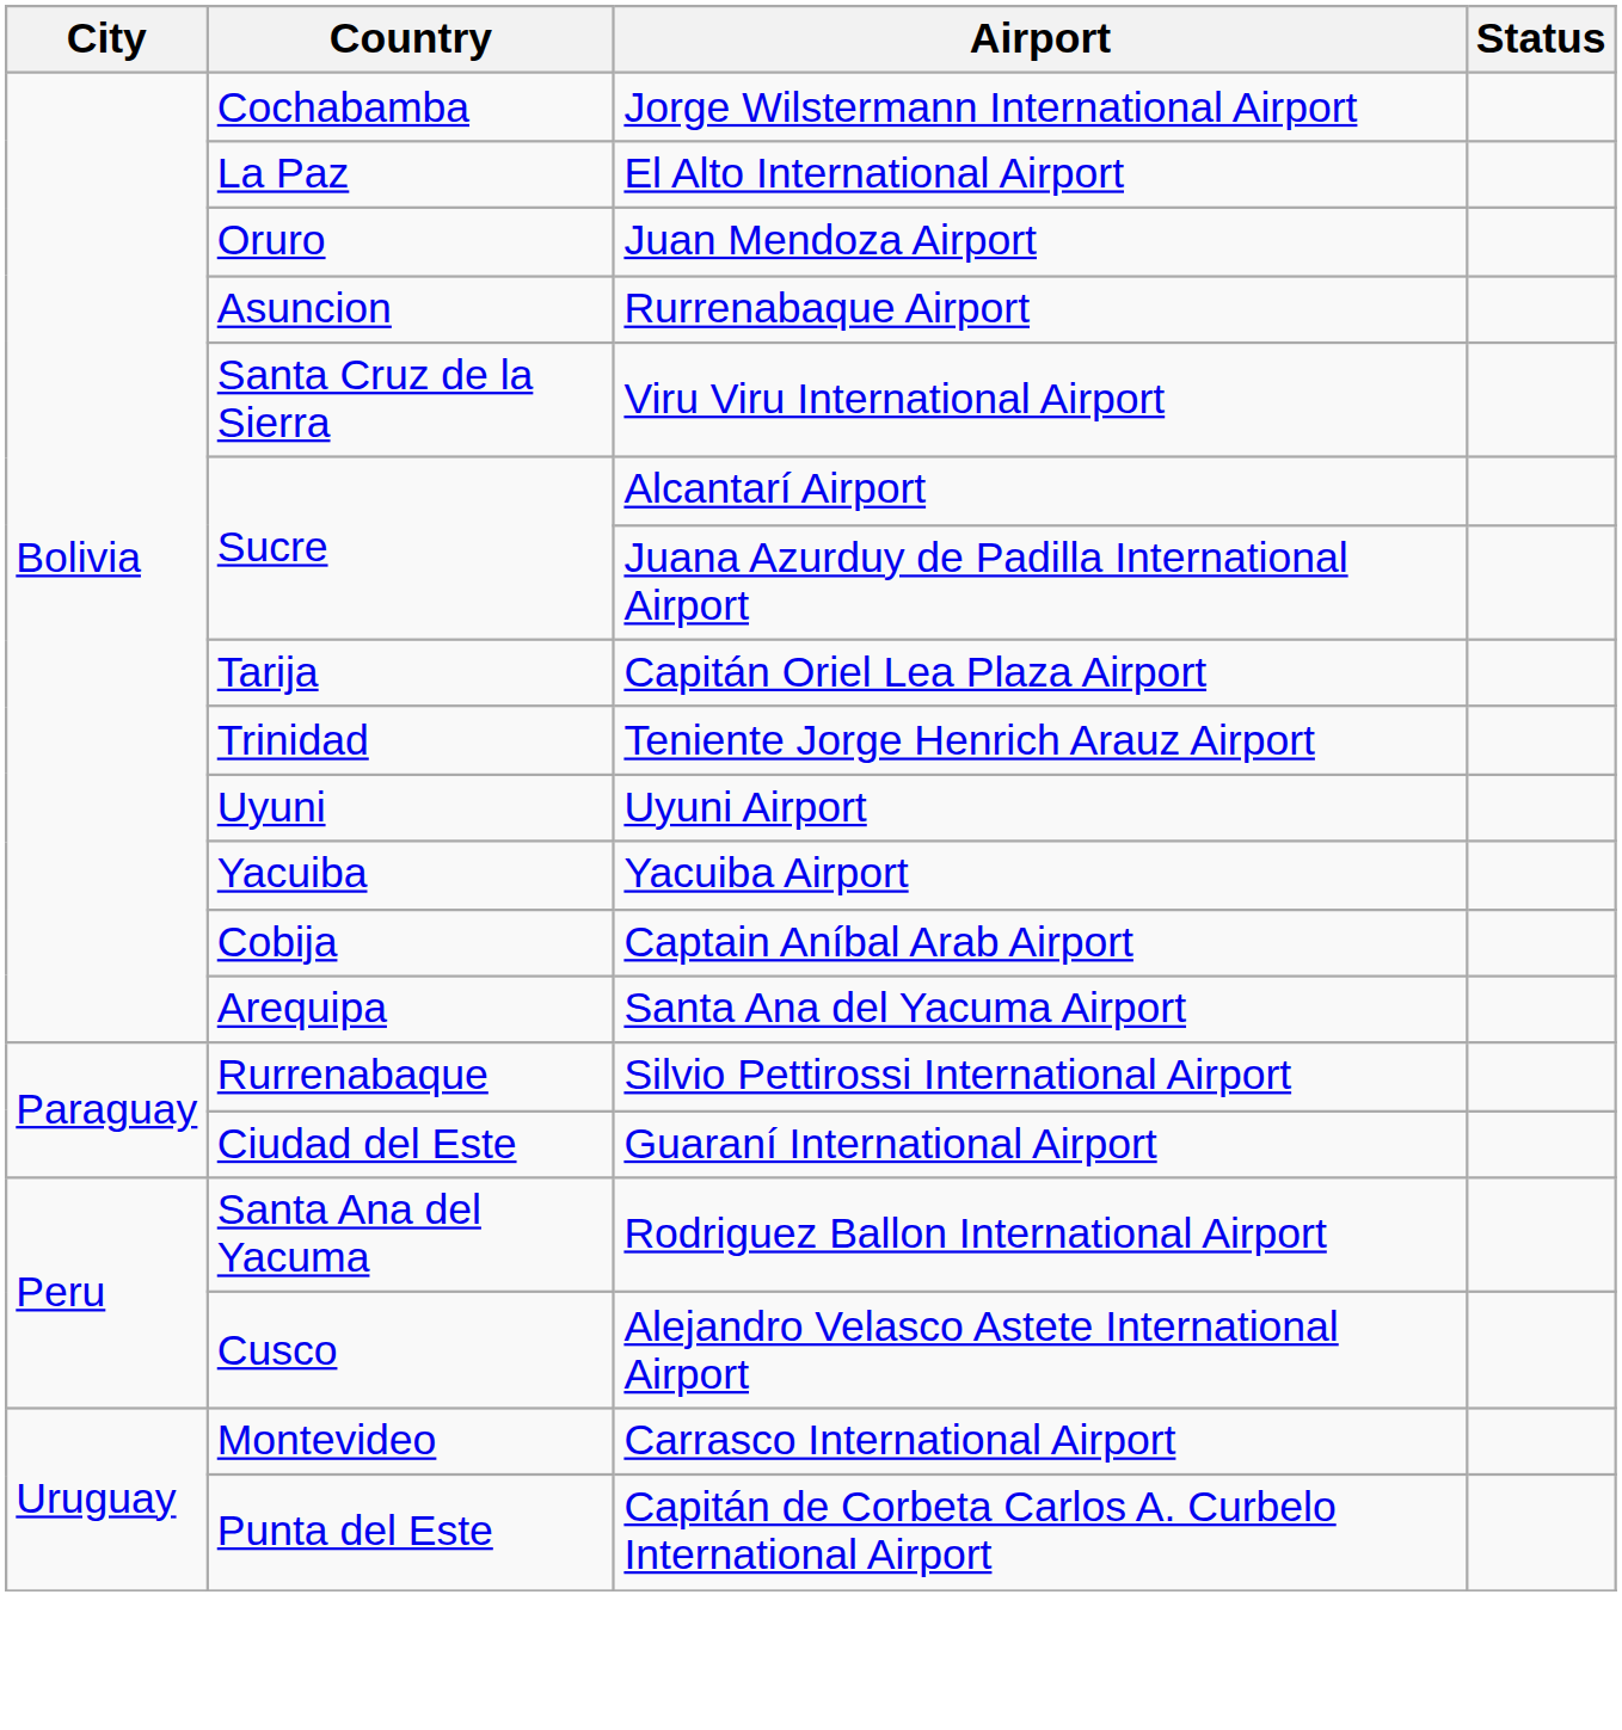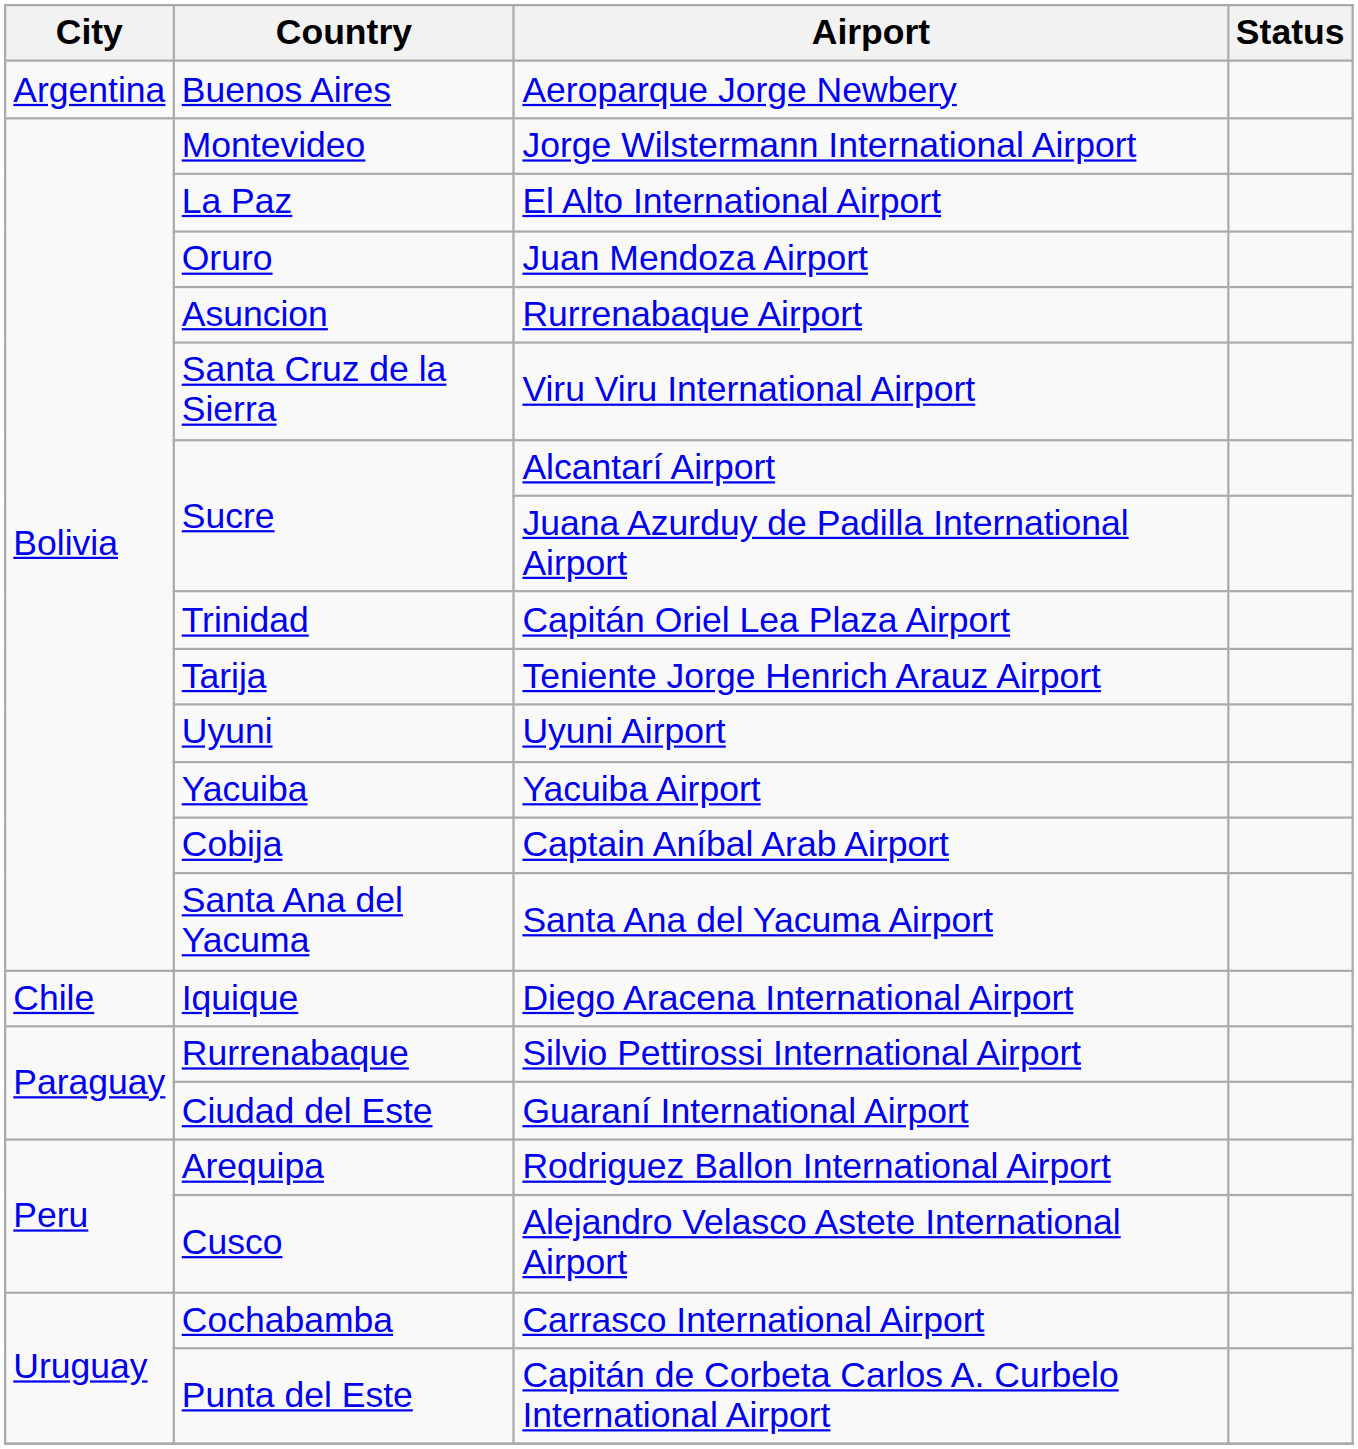 <table class="sortable wikitable">
 <tr>
 <th>City</th>
 <th>Country</th>
 <th>Airport</th>
 <th>Status</th>
 </tr>
 <tr>
+<td><a href='#'>Argentina</a></td>
+<td><a href='#'>Buenos Aires</a></td>
+<td><a href='#'>Aeroparque Jorge Newbery</a></td>
+<td></td>
+</tr>
+<tr>
 <td rowspan=13><a href='#'>Bolivia</a></td>
-<td><a href='#'>Cochabamba</a></td>
+<td><a href='#'>Montevideo</a></td>
 <td><a href='#'>Jorge Wilstermann International Airport</a></td>
 <td align=center></td>
 </tr>
 <tr>
 <td><a href='#'>La Paz</a></td>
 <td><a href='#'>El Alto International Airport</a></td>
 <td></td>
 </tr>
 <tr>
 <td><a href='#'>Oruro</a></td>
 <td><a href='#'>Juan Mendoza Airport</a></td>
 <td></td>
 </tr>
 <tr>
 <td><a href='#'>Asuncion</a></td>
 <td><a href='#'>Rurrenabaque Airport</a></td>
 <td></td>
 </tr>
 <tr>
 <td><a href='#'>Santa Cruz de la Sierra</a></td>
 <td><a href='#'>Viru Viru International Airport</a></td>
 <td></td>
 </tr>
 <tr>
 <td rowspan=2><a href='#'>Sucre</a></td>
 <td><a href='#'>Alcantarí Airport</a></td>
 <td align=center></td>
 </tr>
 <tr>
 <td><a href='#'>Juana Azurduy de Padilla International Airport</a></td>
 <td></td>
 </tr>
 <tr>
-<td><a href='#'>Tarija</a></td>
+<td><a href='#'>Trinidad</a></td>
 <td><a href='#'>Capitán Oriel Lea Plaza Airport</a></td>
 <td></td>
 </tr>
 <tr>
-<td><a href='#'>Trinidad</a></td>
+<td><a href='#'>Tarija</a></td>
 <td><a href='#'>Teniente Jorge Henrich Arauz Airport</a></td>
 <td></td>
 </tr>
 <tr>
 <td><a href='#'>Uyuni</a></td>
 <td><a href='#'>Uyuni Airport</a></td>
 <td></td>
 </tr>
 <tr>
 <td><a href='#'>Yacuiba</a></td>
 <td><a href='#'>Yacuiba Airport</a></td>
 <td></td>
 </tr>
 <tr>
 <td><a href='#'>Cobija</a></td>
 <td><a href='#'>Captain Aníbal Arab Airport</a></td>
 <td></td>
 </tr>
 <tr>
-<td><a href='#'>Arequipa</a></td>
+<td><a href='#'>Santa Ana del Yacuma</a></td>
 <td><a href='#'>Santa Ana del Yacuma Airport</a></td>
 <td></td>
+</tr>
+<tr>
+<td><a href='#'>Chile</a></td>
+<td><a href='#'>Iquique</a></td>
+<td><a href='#'>Diego Aracena International Airport</a></td>
+<td align=center></td>
 </tr>
 <tr>
 <td rowspan=2><a href='#'>Paraguay</a></td>
 <td><a href='#'>Rurrenabaque</a></td>
 <td><a href='#'>Silvio Pettirossi International Airport</a></td>
 <td align=center></td>
 </tr>
 <tr>
 <td><a href='#'>Ciudad del Este</a></td>
 <td><a href='#'>Guaraní International Airport</a></td>
 <td></td>
 </tr>
 <tr>
 <td rowspan=2><a href='#'>Peru</a></td>
-<td><a href='#'>Santa Ana del Yacuma</a></td>
+<td><a href='#'>Arequipa</a></td>
 <td><a href='#'>Rodriguez Ballon International Airport</a></td>
 <td></td>
 </tr>
 <tr>
 <td><a href='#'>Cusco</a></td>
 <td><a href='#'>Alejandro Velasco Astete International Airport</a></td>
 <td></td>
 </tr>
 <tr>
 <td rowspan=2><a href='#'>Uruguay</a></td>
-<td><a href='#'>Montevideo</a></td>
+<td><a href='#'>Cochabamba</a></td>
 <td><a href='#'>Carrasco International Airport</a></td>
 <td></td>
 </tr>
 <tr>
 <td><a href='#'>Punta del Este</a></td>
 <td><a href='#'>Capitán de Corbeta Carlos A. Curbelo International Airport</a></td>
 <td></td>
 </tr>
 <tr>
 </tr>
 </table>
